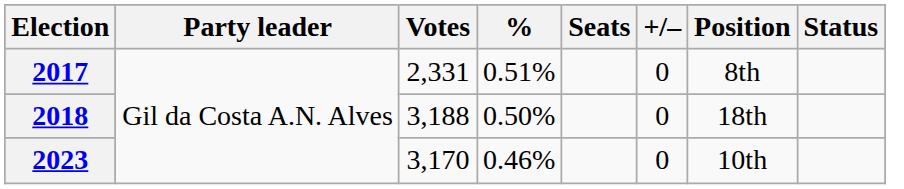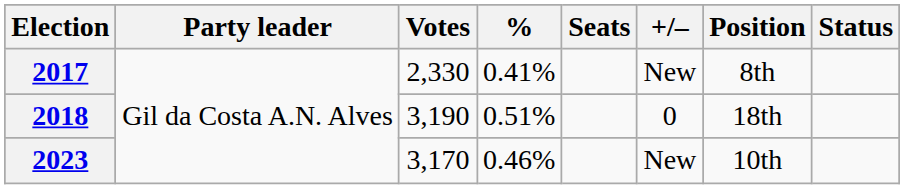 <table class=wikitable style=text-align:center>
 <tr>
 <th>Election</th>
 <th>Party leader</th>
 <th>Votes</th>
 <th>%</th>
 <th>Seats</th>
 <th>+/–</th>
 <th>Position</th>
 <th>Status</th>
 </tr>
 <tr>
 <th><a href='#'>2017</a></th>
 <td rowspan=3>Gil da Costa A.N. Alves</td>
-<td>2,331</td>
-<td>0.51%</td>
+<td>2,330</td>
+<td>0.41%</td>
 <td></td>
-<td> 0</td>
+<td>New</td>
 <td> 8th</td>
 <td></td>
 </tr>
 <tr>
 <th><a href='#'>2018</a></th>
-<td>3,188</td>
-<td>0.50%</td>
+<td>3,190</td>
+<td>0.51%</td>
 <td></td>
 <td> 0</td>
 <td> 18th</td>
 <td></td>
 </tr>
 <tr>
 <th><a href='#'>2023</a></th>
 <td>3,170</td>
 <td>0.46%</td>
 <td></td>
-<td> 0</td>
+<td>New</td>
 <td> 10th</td>
 <td></td>
 </tr>
 </table>
